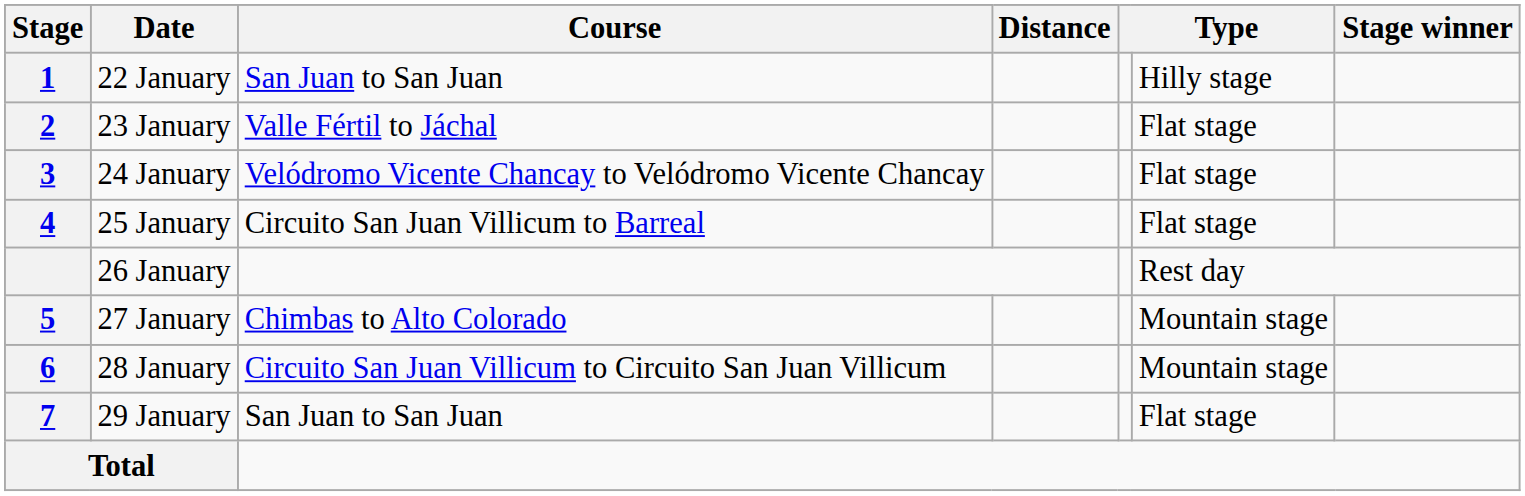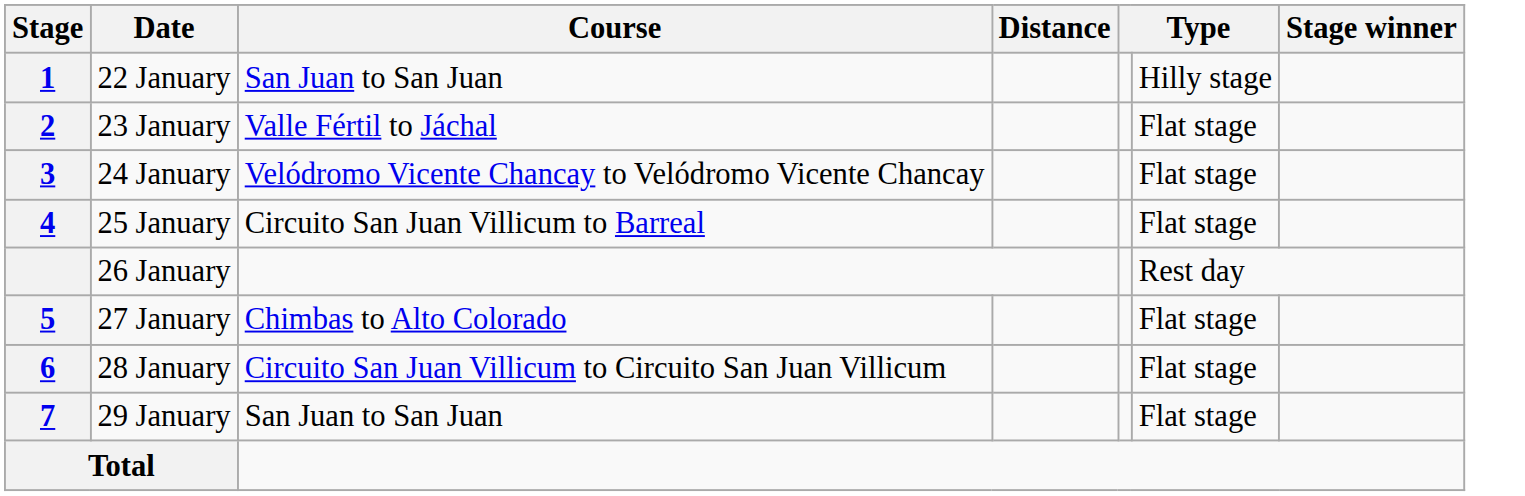 <table class="wikitable">
 <tr>
 <th scope="col">Stage</th>
 <th scope="col">Date</th>
 <th scope="col">Course</th>
 <th scope="col">Distance</th>
 <th scope="col" colspan="2">Type</th>
 <th scope="col">Stage winner</th>
 </tr>
 <tr>
 <th scope="row"><a href='#'>1</a></th>
 <td style="text-align:center;">22 January</td>
 <td><a href='#'>San Juan</a> to San Juan</td>
 <td style="text-align:center;"></td>
 <td></td>
 <td>Hilly stage</td>
 <td></td>
 </tr>
 <tr>
 <th scope="row"><a href='#'>2</a></th>
 <td style="text-align:center;">23 January</td>
 <td><a href='#'>Valle Fértil</a> to <a href='#'>Jáchal</a></td>
 <td style="text-align:center;"></td>
 <td></td>
 <td>Flat stage</td>
 <td></td>
 </tr>
 <tr>
 <th scope="row"><a href='#'>3</a></th>
 <td style="text-align:center;">24 January</td>
 <td><a href='#'>Velódromo Vicente Chancay</a> to Velódromo Vicente Chancay</td>
 <td style="text-align:center;"></td>
 <td></td>
 <td>Flat stage</td>
 <td></td>
 </tr>
 <tr>
 <th scope="row"><a href='#'>4</a></th>
 <td style="text-align:center;">25 January</td>
 <td>Circuito San Juan Villicum to <a href='#'>Barreal</a></td>
 <td style="text-align:center;"></td>
 <td></td>
 <td>Flat stage</td>
 <td></td>
 </tr>
 <tr>
 <th scope="row"></th>
 <td style="text-align:center;">26 January</td>
 <td colspan="2"></td>
 <td></td>
 <td colspan="3">Rest day</td>
 </tr>
 <tr>
 <th scope="row"><a href='#'>5</a></th>
 <td style="text-align:center;">27 January</td>
 <td><a href='#'>Chimbas</a> to <a href='#'>Alto Colorado</a></td>
 <td style="text-align:center;"></td>
 <td></td>
-<td>Mountain stage</td>
+<td>Flat stage</td>
 <td></td>
 </tr>
 <tr>
 <th scope="row"><a href='#'>6</a></th>
 <td style="text-align:center;">28 January</td>
 <td><a href='#'>Circuito San Juan Villicum</a> to Circuito San Juan Villicum</td>
 <td style="text-align:center;"></td>
 <td></td>
-<td>Mountain stage</td>
+<td>Flat stage</td>
 <td></td>
 </tr>
 <tr>
 <th scope="row"><a href='#'>7</a></th>
 <td style="text-align:center;">29 January</td>
 <td>San Juan to San Juan</td>
 <td style="text-align:center;"></td>
 <td></td>
 <td>Flat stage</td>
 <td></td>
 </tr>
 <tr>
 <th colspan="2">Total</th>
 <td colspan="5" style="text-align:center;"></td>
 </tr>
 </table>
